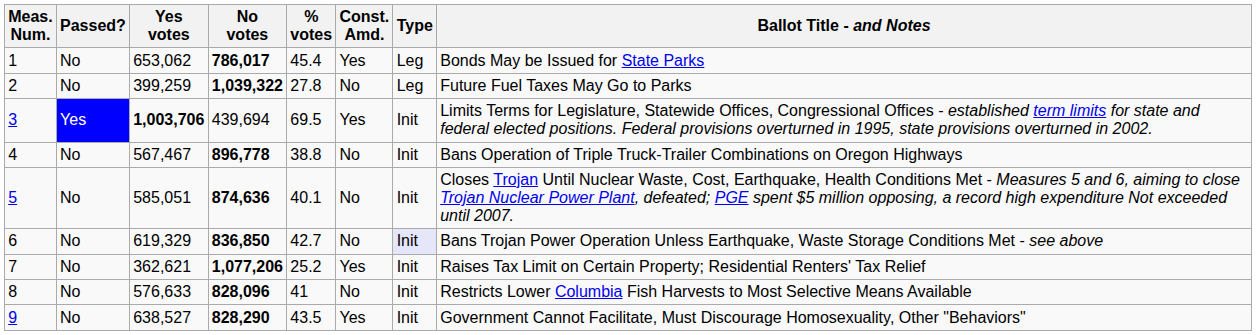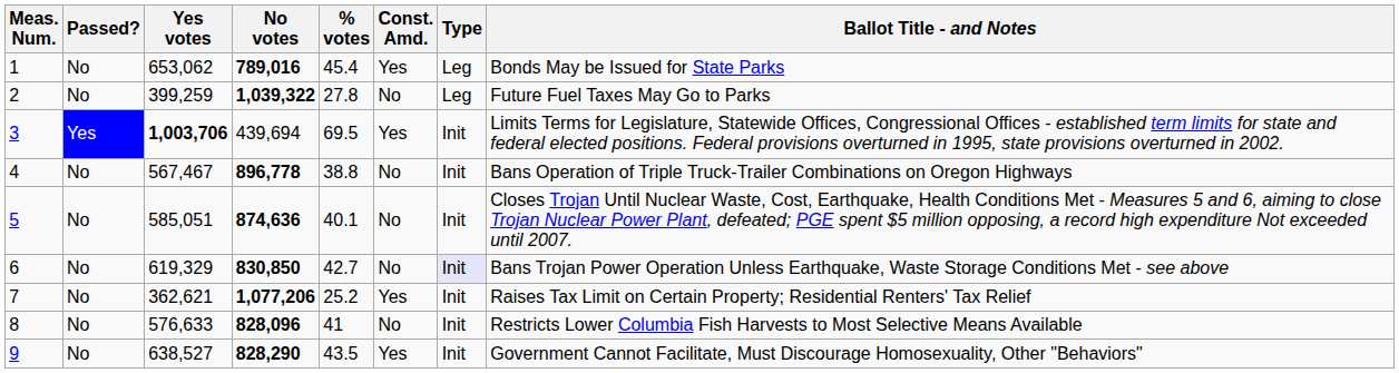 <table class="wikitable sortable">
 <tr>
 <th>Meas.<br>Num.</th>
 <th>Passed?<br></th>
 <th>Yes<br>votes</th>
 <th>No<br>votes</th>
 <th>%<br>votes</th>
 <th>Const.<br>Amd.</th>
 <th>Type<br></th>
 <th>Ballot Title - <em>and Notes</em></th>
 </tr>
 <tr>
 <td>1</td>
 <td>No</td>
 <td>653,062</td>
-<td><strong>786,017</strong></td>
+<td><strong>789,016</strong></td>
 <td>45.4</td>
 <td>Yes</td>
 <td>Leg</td>
 <td>Bonds May be Issued for <a href='#'>State Parks</a></td>
 </tr>
 <tr>
 <td>2</td>
 <td>No</td>
 <td>399,259</td>
 <td><strong>1,039,322</strong></td>
 <td>27.8</td>
 <td>No</td>
 <td>Leg</td>
 <td>Future Fuel Taxes May Go to Parks</td>
 </tr>
 <tr>
 <td><a href='#'>3</a></td>
 <td style="background:blue;color:white">Yes</td>
 <td><strong>1,003,706</strong></td>
 <td>439,694</td>
 <td>69.5</td>
 <td>Yes</td>
 <td>Init</td>
 <td>Limits Terms for Legislature, Statewide Offices, Congressional Offices - <em>established <a href='#'>term limits</a> for state and federal elected positions. Federal provisions overturned in 1995, state provisions overturned in 2002.</em></td>
 </tr>
 <tr>
 <td>4</td>
 <td>No</td>
 <td>567,467</td>
 <td><strong>896,778</strong></td>
 <td>38.8</td>
 <td>No</td>
 <td>Init</td>
 <td>Bans Operation of Triple Truck-Trailer Combinations on Oregon Highways</td>
 </tr>
 <tr>
 <td><a href='#'>5</a></td>
 <td>No</td>
 <td>585,051</td>
 <td><strong>874,636</strong></td>
 <td>40.1</td>
 <td>No</td>
 <td>Init</td>
 <td>Closes <a href='#'>Trojan</a> Until Nuclear Waste, Cost, Earthquake, Health Conditions Met - <em>Measures 5 and 6, aiming to close <a href='#'>Trojan Nuclear Power Plant</a>, defeated; <a href='#'>PGE</a> spent $5 million opposing, a record high expenditure Not exceeded until 2007.</em></td>
 </tr>
 <tr>
 <td>6</td>
 <td>No</td>
 <td>619,329</td>
-<td><strong>836,850</strong></td>
+<td><strong>830,850</strong></td>
 <td>42.7</td>
 <td>No</td>
 <td style="background: lavender;">Init</td>
 <td>Bans Trojan Power Operation Unless Earthquake, Waste Storage Conditions Met - <em>see above</em></td>
 </tr>
 <tr>
 <td>7</td>
 <td>No</td>
 <td>362,621</td>
 <td><strong>1,077,206</strong></td>
 <td>25.2</td>
 <td>Yes</td>
 <td>Init</td>
 <td>Raises Tax Limit on Certain Property; Residential Renters' Tax Relief</td>
 </tr>
 <tr>
 <td>8</td>
 <td>No</td>
 <td>576,633</td>
 <td><strong>828,096</strong></td>
 <td>41</td>
 <td>No</td>
 <td>Init</td>
 <td>Restricts Lower <a href='#'>Columbia</a> Fish Harvests to Most Selective Means Available</td>
 </tr>
 <tr>
 <td><a href='#'>9</a></td>
 <td>No</td>
 <td>638,527</td>
 <td><strong>828,290</strong></td>
 <td>43.5</td>
 <td>Yes</td>
 <td>Init</td>
 <td>Government Cannot Facilitate, Must Discourage Homosexuality, Other "Behaviors"</td>
 </tr>
 </table>
